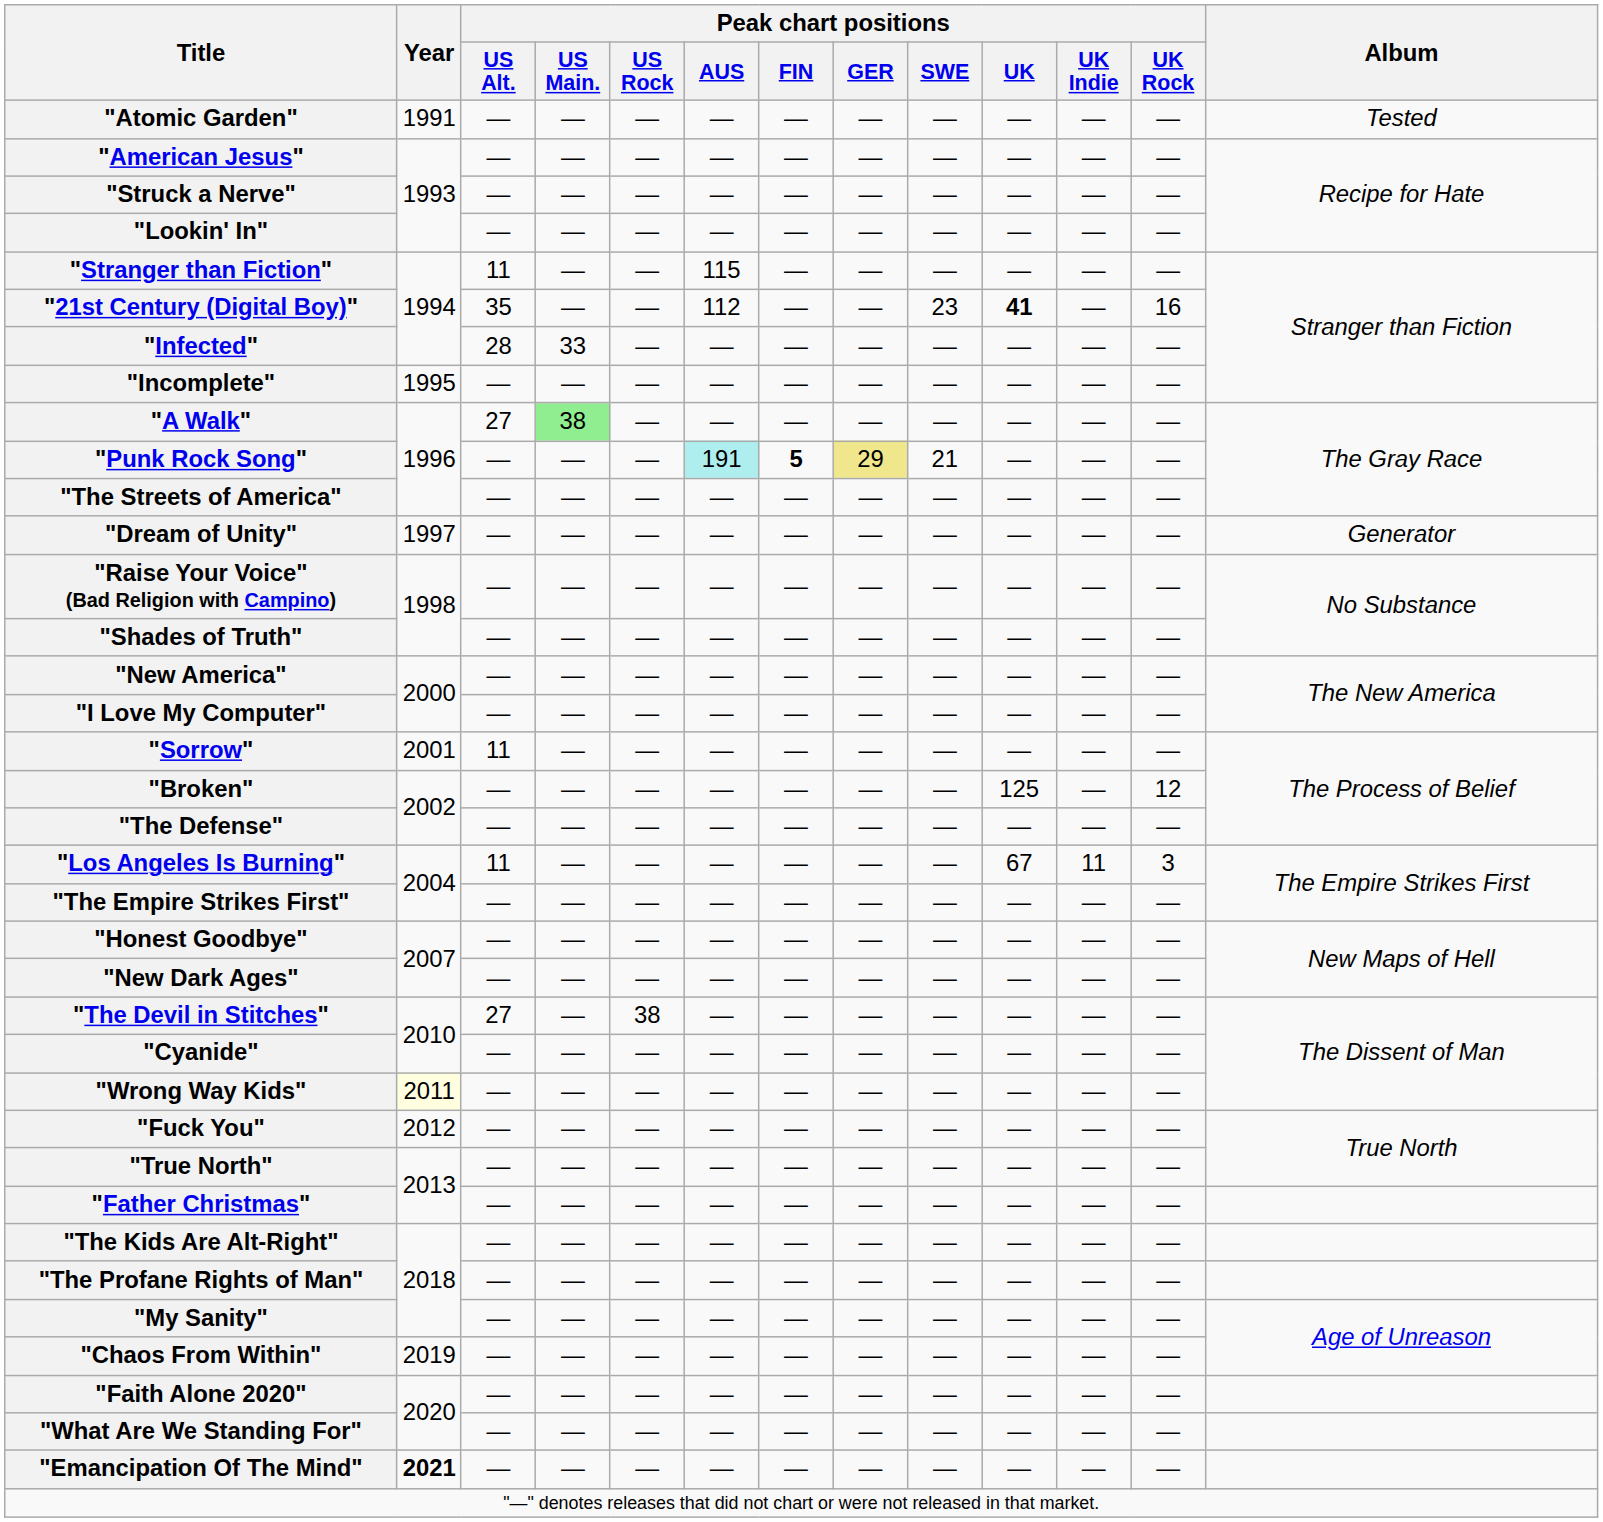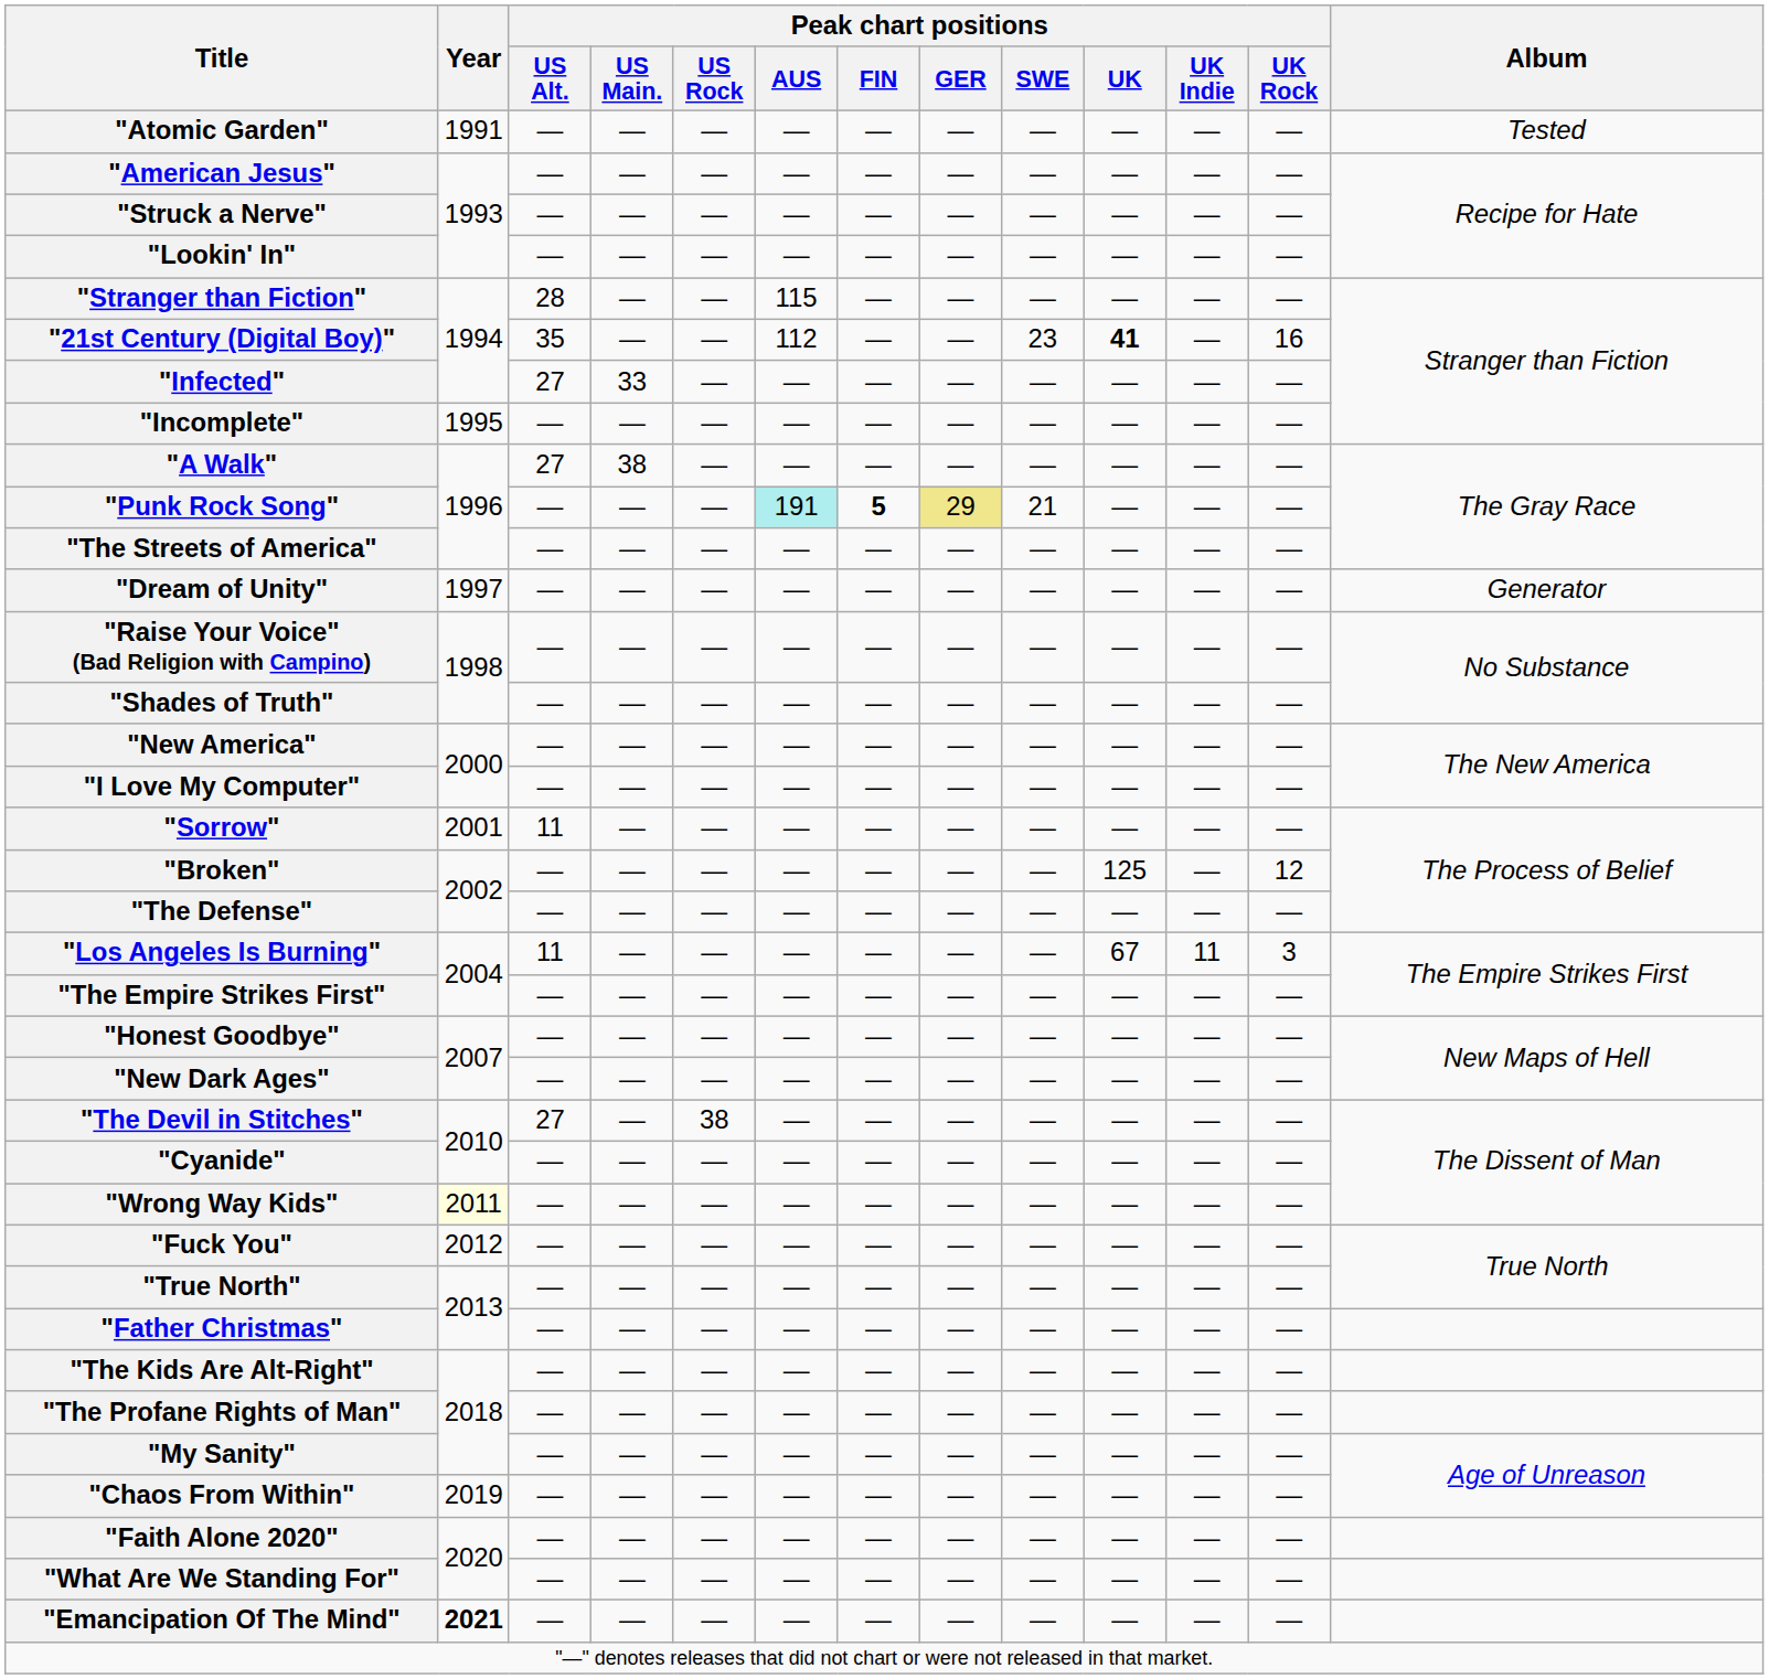 <table class="wikitable plainrowheaders" style="text-align:center;">
 <tr>
 <th scope="col" rowspan="2" style="width:16em;">Title</th>
 <th scope="col" rowspan="2">Year</th>
 <th scope="col" colspan="10">Peak chart positions</th>
 <th scope="col" rowspan="2" style="width:16em;">Album</th>
 </tr>
 <tr>
 <th scope="col" style="width:3em;font-size:90%;"><a href='#'>US<br>Alt.</a><br></th>
 <th scope="col" style="width:3em;font-size:90%;"><a href='#'>US<br>Main.</a><br></th>
 <th scope="col" style="width:3em;font-size:90%;"><a href='#'>US<br>Rock</a><br></th>
 <th scope="col" style="width:3em;font-size:90%;"><a href='#'>AUS</a><br></th>
 <th scope="col" style="width:3em;font-size:90%;"><a href='#'>FIN</a><br></th>
 <th scope="col" style="width:3em;font-size:90%;"><a href='#'>GER</a><br></th>
 <th scope="col" style="width:3em;font-size:90%;"><a href='#'>SWE</a><br></th>
 <th scope="col" style="width:3em;font-size:90%;"><a href='#'>UK</a><br></th>
 <th scope="col" style="width:3em;font-size:90%;"><a href='#'>UK<br>Indie</a><br></th>
 <th scope="col" style="width:3em;font-size:90%;"><a href='#'>UK<br>Rock</a><br></th>
 </tr>
 <tr>
 <th scope="row">"Atomic Garden"</th>
 <td>1991</td>
 <td>—</td>
 <td>—</td>
 <td>—</td>
 <td>—</td>
 <td>—</td>
 <td>—</td>
 <td>—</td>
 <td>—</td>
 <td>—</td>
 <td>—</td>
 <td><em>Tested</em></td>
 </tr>
 <tr>
 <th scope="row">"<a href='#'>American Jesus</a>"</th>
 <td rowspan="3">1993</td>
 <td>—</td>
 <td>—</td>
 <td>—</td>
 <td>—</td>
 <td>—</td>
 <td>—</td>
 <td>—</td>
 <td>—</td>
 <td>—</td>
 <td>—</td>
 <td rowspan="3"><em>Recipe for Hate</em></td>
 </tr>
 <tr>
 <th scope="row">"Struck a Nerve"</th>
 <td>—</td>
 <td>—</td>
 <td>—</td>
 <td>—</td>
 <td>—</td>
 <td>—</td>
 <td>—</td>
 <td>—</td>
 <td>—</td>
 <td>—</td>
 </tr>
 <tr>
 <th scope="row">"Lookin' In"</th>
 <td>—</td>
 <td>—</td>
 <td>—</td>
 <td>—</td>
 <td>—</td>
 <td>—</td>
 <td>—</td>
 <td>—</td>
 <td>—</td>
 <td>—</td>
 </tr>
 <tr>
 <th scope="row">"<a href='#'>Stranger than Fiction</a>"</th>
 <td rowspan="3">1994</td>
-<td>11</td>
+<td>28</td>
 <td>—</td>
 <td>—</td>
 <td>115</td>
 <td>—</td>
 <td>—</td>
 <td>—</td>
 <td>—</td>
 <td>—</td>
 <td>—</td>
 <td rowspan="4"><em>Stranger than Fiction</em></td>
 </tr>
 <tr>
 <th scope="row">"<a href='#'>21st Century (Digital Boy)</a>"</th>
 <td>35</td>
 <td>—</td>
 <td>—</td>
 <td>112</td>
 <td>—</td>
 <td>—</td>
 <td>23</td>
 <td><strong>41</strong></td>
 <td>—</td>
 <td>16</td>
 </tr>
 <tr>
 <th scope="row">"<a href='#'>Infected</a>"</th>
-<td>28</td>
+<td>27</td>
 <td>33</td>
 <td>—</td>
 <td>—</td>
 <td>—</td>
 <td>—</td>
 <td>—</td>
 <td>—</td>
 <td>—</td>
 <td>—</td>
 </tr>
 <tr>
 <th scope="row">"Incomplete"</th>
 <td>1995</td>
 <td>—</td>
 <td>—</td>
 <td>—</td>
 <td>—</td>
 <td>—</td>
 <td>—</td>
 <td>—</td>
 <td>—</td>
 <td>—</td>
 <td>—</td>
 </tr>
 <tr>
 <th scope="row">"<a href='#'>A Walk</a>"</th>
 <td rowspan="3">1996</td>
 <td>27</td>
-<td style="background: lightgreen;">38</td>
+<td>38</td>
 <td>—</td>
 <td>—</td>
 <td>—</td>
 <td>—</td>
 <td>—</td>
 <td>—</td>
 <td>—</td>
 <td>—</td>
 <td rowspan="3"><em>The Gray Race</em></td>
 </tr>
 <tr>
 <th scope="row">"<a href='#'>Punk Rock Song</a>"</th>
 <td>—</td>
 <td>—</td>
 <td>—</td>
 <td style="background: paleturquoise;">191</td>
 <td><strong>5</strong></td>
 <td style="background: khaki;">29</td>
 <td>21</td>
 <td>—</td>
 <td>—</td>
 <td>—</td>
 </tr>
 <tr>
 <th scope="row">"The Streets of America"</th>
 <td>—</td>
 <td>—</td>
 <td>—</td>
 <td>—</td>
 <td>—</td>
 <td>—</td>
 <td>—</td>
 <td>—</td>
 <td>—</td>
 <td>—</td>
 </tr>
 <tr>
 <th scope="row">"Dream of Unity"</th>
 <td>1997</td>
 <td>—</td>
 <td>—</td>
 <td>—</td>
 <td>—</td>
 <td>—</td>
 <td>—</td>
 <td>—</td>
 <td>—</td>
 <td>—</td>
 <td>—</td>
 <td><em>Generator</em></td>
 </tr>
 <tr>
 <th scope="row">"Raise Your Voice"<br><small>(Bad Religion with <a href='#'>Campino</a>)</small></th>
 <td rowspan="2">1998</td>
 <td>—</td>
 <td>—</td>
 <td>—</td>
 <td>—</td>
 <td>—</td>
 <td>—</td>
 <td>—</td>
 <td>—</td>
 <td>—</td>
 <td>—</td>
 <td rowspan="2"><em>No Substance</em></td>
 </tr>
 <tr>
 <th scope="row">"Shades of Truth"</th>
 <td>—</td>
 <td>—</td>
 <td>—</td>
 <td>—</td>
 <td>—</td>
 <td>—</td>
 <td>—</td>
 <td>—</td>
 <td>—</td>
 <td>—</td>
 </tr>
 <tr>
 <th scope="row">"New America"</th>
 <td rowspan="2">2000</td>
 <td>—</td>
 <td>—</td>
 <td>—</td>
 <td>—</td>
 <td>—</td>
 <td>—</td>
 <td>—</td>
 <td>—</td>
 <td>—</td>
 <td>—</td>
 <td rowspan="2"><em>The New America</em></td>
 </tr>
 <tr>
 <th scope="row">"I Love My Computer"</th>
 <td>—</td>
 <td>—</td>
 <td>—</td>
 <td>—</td>
 <td>—</td>
 <td>—</td>
 <td>—</td>
 <td>—</td>
 <td>—</td>
 <td>—</td>
 </tr>
 <tr>
 <th scope="row">"<a href='#'>Sorrow</a>"</th>
 <td>2001</td>
 <td>11</td>
 <td>—</td>
 <td>—</td>
 <td>—</td>
 <td>—</td>
 <td>—</td>
 <td>—</td>
 <td>—</td>
 <td>—</td>
 <td>—</td>
 <td rowspan="3"><em>The Process of Belief</em></td>
 </tr>
 <tr>
 <th scope="row">"Broken"</th>
 <td rowspan="2">2002</td>
 <td>—</td>
 <td>—</td>
 <td>—</td>
 <td>—</td>
 <td>—</td>
 <td>—</td>
 <td>—</td>
 <td>125</td>
 <td>—</td>
 <td>12</td>
 </tr>
 <tr>
 <th scope="row">"The Defense"</th>
 <td>—</td>
 <td>—</td>
 <td>—</td>
 <td>—</td>
 <td>—</td>
 <td>—</td>
 <td>—</td>
 <td>—</td>
 <td>—</td>
 <td>—</td>
 </tr>
 <tr>
 <th scope="row">"<a href='#'>Los Angeles Is Burning</a>"</th>
 <td rowspan="2">2004</td>
 <td>11</td>
 <td>—</td>
 <td>—</td>
 <td>—</td>
 <td>—</td>
 <td>—</td>
 <td>—</td>
 <td>67</td>
 <td>11</td>
 <td>3</td>
 <td rowspan="2"><em>The Empire Strikes First</em></td>
 </tr>
 <tr>
 <th scope="row">"The Empire Strikes First"</th>
 <td>—</td>
 <td>—</td>
 <td>—</td>
 <td>—</td>
 <td>—</td>
 <td>—</td>
 <td>—</td>
 <td>—</td>
 <td>—</td>
 <td>—</td>
 </tr>
 <tr>
 <th scope="row">"Honest Goodbye"</th>
 <td rowspan="2">2007</td>
 <td>—</td>
 <td>—</td>
 <td>—</td>
 <td>—</td>
 <td>—</td>
 <td>—</td>
 <td>—</td>
 <td>—</td>
 <td>—</td>
 <td>—</td>
 <td rowspan="2"><em>New Maps of Hell</em></td>
 </tr>
 <tr>
 <th scope="row">"New Dark Ages"</th>
 <td>—</td>
 <td>—</td>
 <td>—</td>
 <td>—</td>
 <td>—</td>
 <td>—</td>
 <td>—</td>
 <td>—</td>
 <td>—</td>
 <td>—</td>
 </tr>
 <tr>
 <th scope="row">"<a href='#'>The Devil in Stitches</a>"</th>
 <td rowspan="2">2010</td>
 <td>27</td>
 <td>—</td>
 <td>38</td>
 <td>—</td>
 <td>—</td>
 <td>—</td>
 <td>—</td>
 <td>—</td>
 <td>—</td>
 <td>—</td>
 <td rowspan="3"><em>The Dissent of Man</em></td>
 </tr>
 <tr>
 <th scope="row">"Cyanide"</th>
 <td>—</td>
 <td>—</td>
 <td>—</td>
 <td>—</td>
 <td>—</td>
 <td>—</td>
 <td>—</td>
 <td>—</td>
 <td>—</td>
 <td>—</td>
 </tr>
 <tr>
 <th scope="row">"Wrong Way Kids"</th>
 <td style="background: lightyellow;">2011</td>
 <td>—</td>
 <td>—</td>
 <td>—</td>
 <td>—</td>
 <td>—</td>
 <td>—</td>
 <td>—</td>
 <td>—</td>
 <td>—</td>
 <td>—</td>
 </tr>
 <tr>
 <th scope="row">"Fuck You"</th>
 <td>2012</td>
 <td>—</td>
 <td>—</td>
 <td>—</td>
 <td>—</td>
 <td>—</td>
 <td>—</td>
 <td>—</td>
 <td>—</td>
 <td>—</td>
 <td>—</td>
 <td rowspan="2"><em>True North</em></td>
 </tr>
 <tr>
 <th scope="row">"True North"</th>
 <td rowspan="2">2013</td>
 <td>—</td>
 <td>—</td>
 <td>—</td>
 <td>—</td>
 <td>—</td>
 <td>—</td>
 <td>—</td>
 <td>—</td>
 <td>—</td>
 <td>—</td>
 </tr>
 <tr>
 <th scope="row">"<a href='#'>Father Christmas</a>"</th>
 <td>—</td>
 <td>—</td>
 <td>—</td>
 <td>—</td>
 <td>—</td>
 <td>—</td>
 <td>—</td>
 <td>—</td>
 <td>—</td>
 <td>—</td>
 <td></td>
 </tr>
 <tr>
 <th scope="row">"The Kids Are Alt-Right"</th>
 <td rowspan="3">2018</td>
 <td>—</td>
 <td>—</td>
 <td>—</td>
 <td>—</td>
 <td>—</td>
 <td>—</td>
 <td>—</td>
 <td>—</td>
 <td>—</td>
 <td>—</td>
 <td></td>
 </tr>
 <tr>
 <th scope="row">"The Profane Rights of Man"</th>
 <td>—</td>
 <td>—</td>
 <td>—</td>
 <td>—</td>
 <td>—</td>
 <td>—</td>
 <td>—</td>
 <td>—</td>
 <td>—</td>
 <td>—</td>
 <td></td>
 </tr>
 <tr>
 <th scope="row">"My Sanity"</th>
 <td>—</td>
 <td>—</td>
 <td>—</td>
 <td>—</td>
 <td>—</td>
 <td>—</td>
 <td>—</td>
 <td>—</td>
 <td>—</td>
 <td>—</td>
 <td rowspan="2"><em><a href='#'>Age of Unreason</a></em></td>
 </tr>
 <tr>
 <th scope="row">"Chaos From Within"</th>
 <td>2019</td>
 <td>—</td>
 <td>—</td>
 <td>—</td>
 <td>—</td>
 <td>—</td>
 <td>—</td>
 <td>—</td>
 <td>—</td>
 <td>—</td>
 <td>—</td>
 </tr>
 <tr>
 <th scope="row">"Faith Alone 2020"</th>
 <td rowspan="2">2020</td>
 <td>—</td>
 <td>—</td>
 <td>—</td>
 <td>—</td>
 <td>—</td>
 <td>—</td>
 <td>—</td>
 <td>—</td>
 <td>—</td>
 <td>—</td>
 <td></td>
 </tr>
 <tr>
 <th scope="row">"What Are We Standing For"</th>
 <td>—</td>
 <td>—</td>
 <td>—</td>
 <td>—</td>
 <td>—</td>
 <td>—</td>
 <td>—</td>
 <td>—</td>
 <td>—</td>
 <td>—</td>
 <td></td>
 </tr>
 <tr>
 <th scope="row">"Emancipation Of The Mind"</th>
 <td><strong>2021</strong></td>
 <td>—</td>
 <td>—</td>
 <td>—</td>
 <td>—</td>
 <td>—</td>
 <td>—</td>
 <td>—</td>
 <td>—</td>
 <td>—</td>
 <td>—</td>
 <td></td>
 </tr>
 <tr>
 <td align="center" colspan="14" style="font-size:9pt">"—" denotes releases that did not chart or were not released in that market.</td>
 </tr>
 </table>
